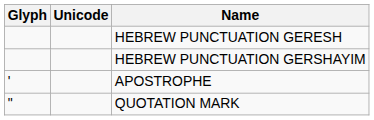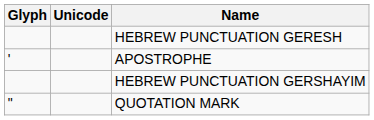 <table class="wikitable">
 <tr>
 <th>Glyph</th>
 <th>Unicode</th>
 <th>Name</th>
 </tr>
 <tr>
 <td></td>
 <td></td>
 <td>HEBREW PUNCTUATION GERESH</td>
 </tr>
 <tr>
+<td><span>'</span></td>
+<td></td>
+<td>APOSTROPHE</td>
+</tr>
+<tr>
 <td></td>
 <td></td>
 <td>HEBREW PUNCTUATION GERSHAYIM</td>
-</tr>
-<tr>
-<td><span>'</span></td>
-<td></td>
-<td>APOSTROPHE</td>
 </tr>
 <tr>
 <td><span>"</span></td>
 <td></td>
 <td>QUOTATION MARK</td>
 </tr>
 </table>
